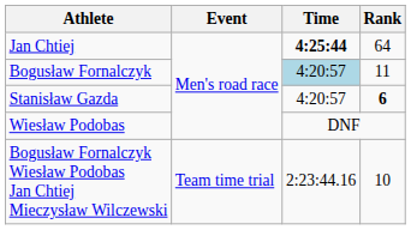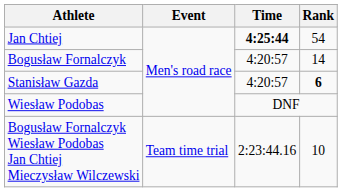 <table class=wikitable style="font-size:90%">
 <tr>
 <th>Athlete</th>
 <th>Event</th>
 <th>Time</th>
 <th>Rank</th>
 </tr>
 <tr align=center>
 <td align=left><a href='#'>Jan Chtiej</a></td>
 <td align=left rowspan=4><a href='#'>Men's road race</a></td>
 <td><strong>4:25:44</strong></td>
-<td>64</td>
+<td>54</td>
 </tr>
 <tr align=center>
 <td align=left><a href='#'>Bogusław Fornalczyk</a></td>
-<td style="background: lightblue;">4:20:57</td>
-<td>11</td>
+<td>4:20:57</td>
+<td>14</td>
 </tr>
 <tr align=center>
 <td align=left rowspan=1><a href='#'>Stanisław Gazda</a></td>
 <td>4:20:57</td>
 <td><strong>6</strong></td>
 </tr>
 <tr align=center>
 <td align=left rowspan=1><a href='#'>Wiesław Podobas</a></td>
 <td colspan=2>DNF</td>
 </tr>
 <tr align=center>
 <td align=left><a href='#'>Bogusław Fornalczyk</a><br><a href='#'>Wiesław Podobas</a><br><a href='#'>Jan Chtiej</a><br><a href='#'>Mieczysław Wilczewski</a></td>
 <td align=left><a href='#'>Team time trial</a></td>
 <td>2:23:44.16</td>
 <td>10</td>
 </tr>
 </table>
